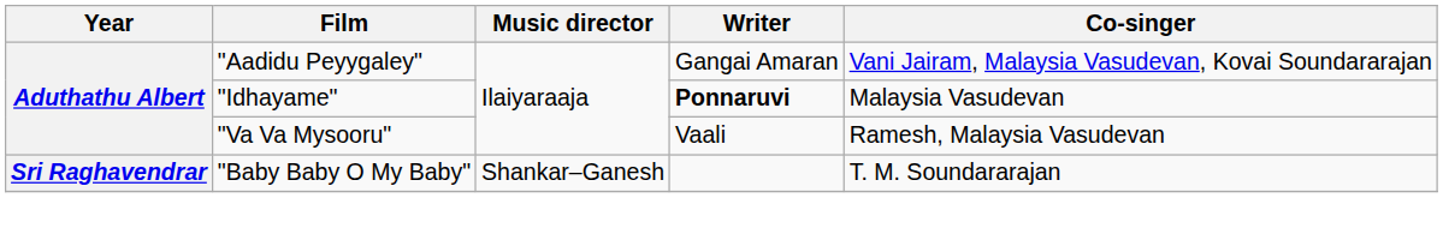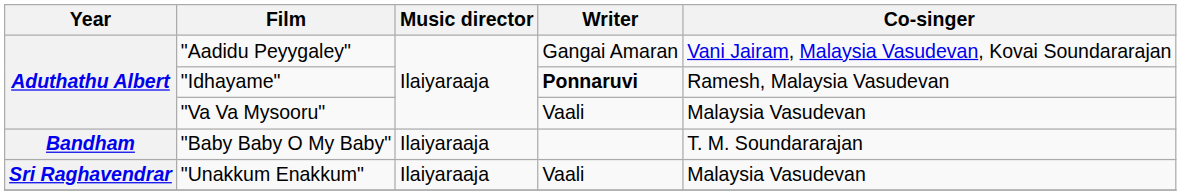 <table class="wikitable sortable">
 <tr>
 <th>Year</th>
 <th>Film</th>
 <th>Music director</th>
 <th>Writer</th>
 <th>Co-singer</th>
 </tr>
 <tr>
 <th Rowspan=3><em><a href='#'>Aduthathu Albert</a></em></th>
 <td>"Aadidu Peyygaley"</td>
 <td rowspan=3>Ilaiyaraaja</td>
 <td>Gangai Amaran</td>
 <td><a href='#'>Vani Jairam</a>, <a href='#'>Malaysia Vasudevan</a>, Kovai Soundararajan</td>
 </tr>
 <tr>
 <td>"Idhayame"</td>
 <td><strong>Ponnaruvi</strong></td>
-<td>Malaysia Vasudevan</td>
+<td>Ramesh, Malaysia Vasudevan</td>
 </tr>
 <tr>
 <td>"Va Va Mysooru"</td>
 <td>Vaali</td>
-<td>Ramesh, Malaysia Vasudevan</td>
+<td>Malaysia Vasudevan</td>
 </tr>
 <tr>
-<th><em><a href='#'>Sri Raghavendrar</a></em></th>
+<th><em><a href='#'>Bandham</a></em></th>
 <td>"Baby Baby O My Baby"</td>
-<td>Shankar–Ganesh</td>
+<td>Ilaiyaraaja</td>
 <td></td>
 <td>T. M. Soundararajan</td>
 </tr>
 <tr>
+<th><em><a href='#'>Sri Raghavendrar</a></em></th>
+<td>"Unakkum Enakkum"</td>
+<td>Ilaiyaraaja</td>
+<td>Vaali</td>
+<td>Malaysia Vasudevan</td>
+</tr>
+<tr>
 </tr>
 </table>
